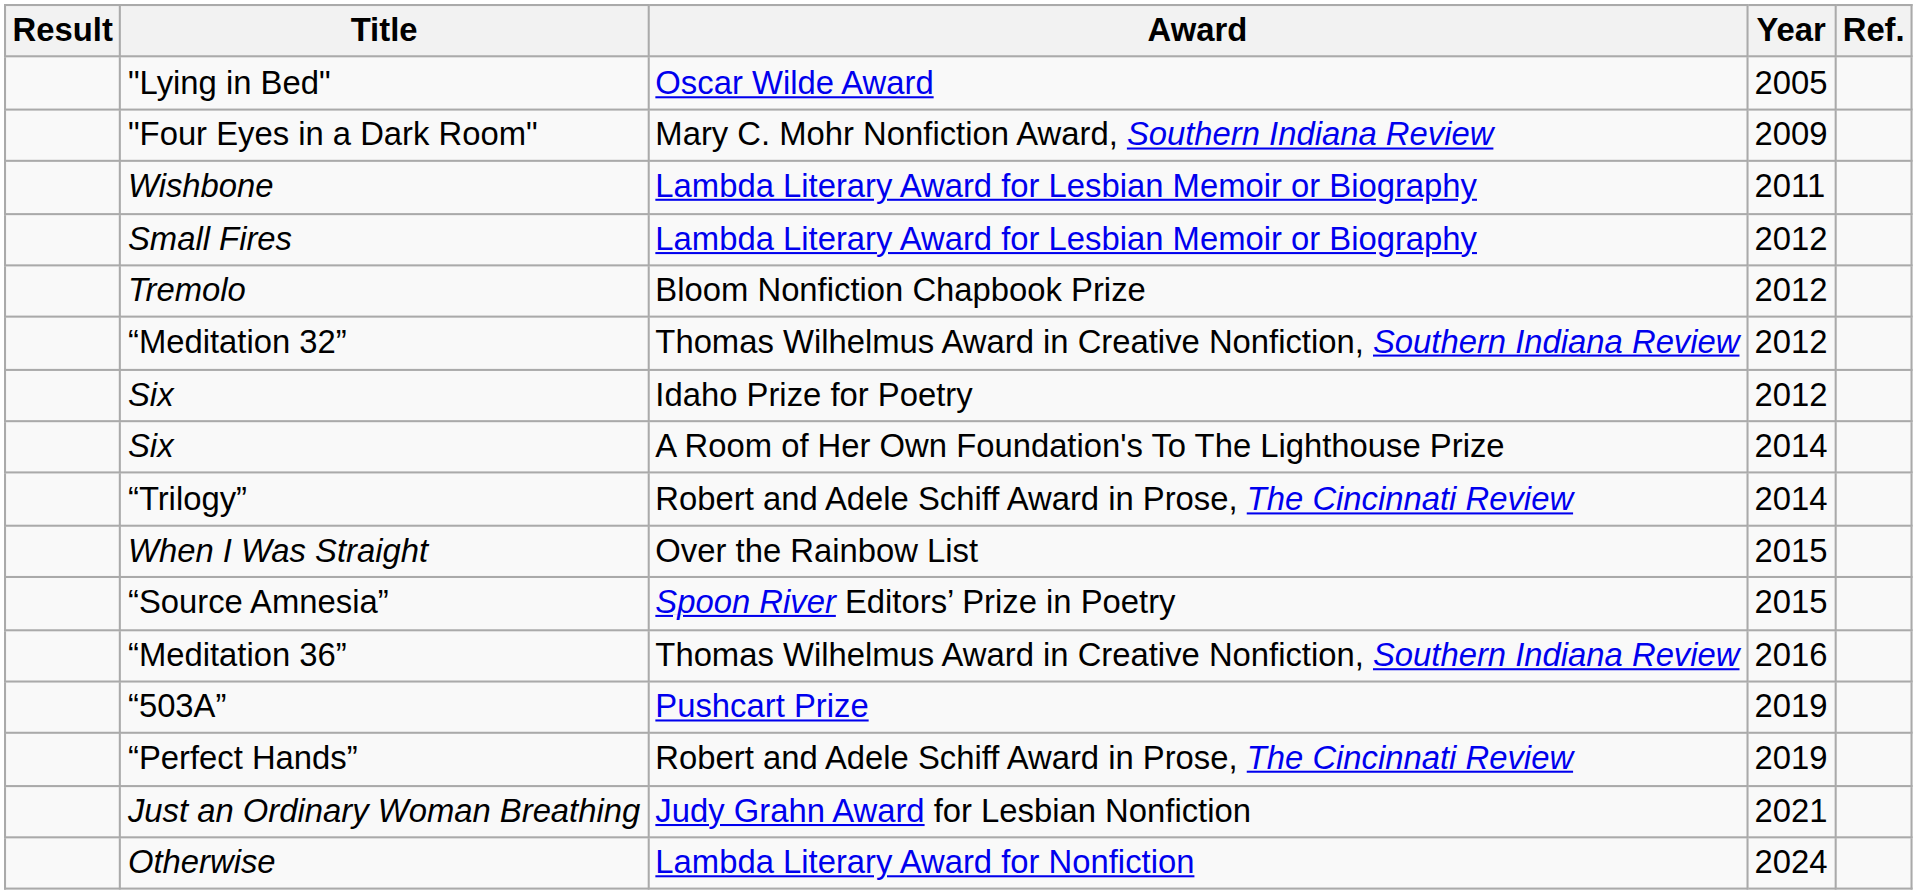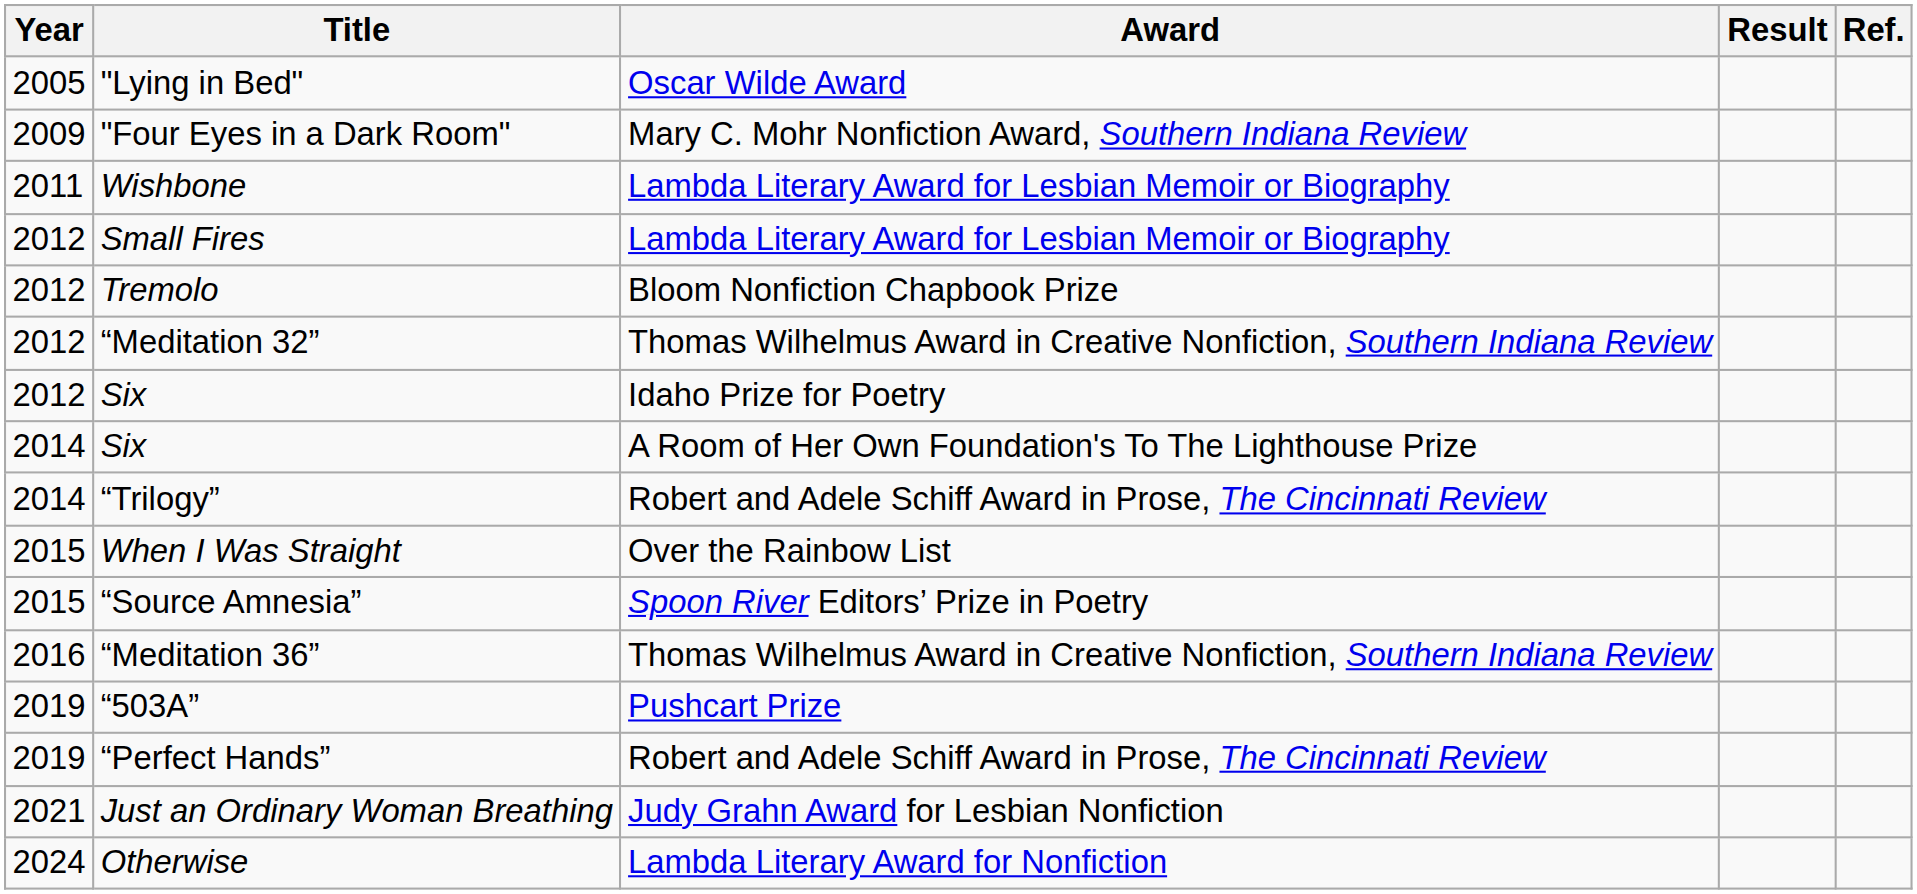 <table class="wikitable sortable">
 <tr>
-<th>Result</th>
+<th>Year</th>
 <th>Title</th>
 <th>Award</th>
-<th>Year</th>
+<th>Result</th>
 <th>Ref.</th>
 </tr>
 <tr>
-<td></td>
+<td>2005</td>
 <td>"Lying in Bed"</td>
 <td><a href='#'>Oscar Wilde Award</a></td>
-<td>2005</td>
+<td></td>
 <td></td>
 </tr>
 <tr>
-<td></td>
+<td>2009</td>
 <td>"Four Eyes in a Dark Room"</td>
 <td>Mary C. Mohr Nonfiction Award, <em><a href='#'>Southern Indiana Review</a></em></td>
-<td>2009</td>
+<td></td>
 <td></td>
 </tr>
 <tr>
-<td></td>
+<td>2011</td>
 <td><em>Wishbone</em></td>
 <td><a href='#'>Lambda Literary Award for Lesbian Memoir or Biography</a></td>
-<td>2011</td>
+<td></td>
 <td></td>
 </tr>
 <tr>
-<td></td>
+<td>2012</td>
 <td><em>Small Fires</em></td>
 <td><a href='#'>Lambda Literary Award for Lesbian Memoir or Biography</a></td>
-<td>2012</td>
+<td></td>
 <td></td>
 </tr>
 <tr>
-<td></td>
+<td>2012</td>
 <td><em>Tremolo</em></td>
 <td>Bloom Nonfiction Chapbook Prize</td>
-<td>2012</td>
+<td></td>
 <td></td>
 </tr>
 <tr>
-<td></td>
+<td>2012</td>
 <td>“Meditation 32”</td>
 <td>Thomas Wilhelmus Award in Creative Nonfiction, <em><a href='#'>Southern Indiana Review</a></em></td>
-<td>2012</td>
+<td></td>
 <td></td>
 </tr>
 <tr>
-<td></td>
+<td>2012</td>
 <td><em>Six</em></td>
 <td>Idaho Prize for Poetry</td>
-<td>2012</td>
+<td></td>
 <td></td>
 </tr>
 <tr>
-<td></td>
+<td>2014</td>
 <td><em>Six</em></td>
 <td>A Room of Her Own Foundation's To The Lighthouse Prize</td>
-<td>2014</td>
+<td></td>
 <td></td>
 </tr>
 <tr>
-<td></td>
+<td>2014</td>
 <td>“Trilogy”</td>
 <td>Robert and Adele Schiff Award in Prose, <em><a href='#'>The Cincinnati Review</a></em></td>
-<td>2014</td>
+<td></td>
 <td></td>
 </tr>
 <tr>
-<td></td>
+<td>2015</td>
 <td><em>When I Was Straight</em></td>
 <td>Over the Rainbow List</td>
-<td>2015</td>
+<td></td>
 <td></td>
 </tr>
 <tr>
-<td></td>
+<td>2015</td>
 <td>“Source Amnesia”</td>
 <td><em><a href='#'>Spoon River</a></em> Editors’ Prize in Poetry</td>
-<td>2015</td>
+<td></td>
 <td></td>
 </tr>
 <tr>
-<td></td>
+<td>2016</td>
 <td>“Meditation 36”</td>
 <td>Thomas Wilhelmus Award in Creative Nonfiction, <em><a href='#'>Southern Indiana Review</a></em></td>
-<td>2016</td>
+<td></td>
 <td></td>
 </tr>
 <tr>
-<td></td>
+<td>2019</td>
 <td>“503A”</td>
 <td><a href='#'>Pushcart Prize</a></td>
-<td>2019</td>
+<td></td>
 <td></td>
 </tr>
 <tr>
-<td></td>
+<td>2019</td>
 <td>“Perfect Hands”</td>
 <td>Robert and Adele Schiff Award in Prose, <em><a href='#'>The Cincinnati Review</a></em></td>
-<td>2019</td>
+<td></td>
 <td></td>
 </tr>
 <tr>
-<td></td>
+<td>2021</td>
 <td><em>Just an Ordinary Woman Breathing</em></td>
 <td><a href='#'>Judy Grahn Award</a> for Lesbian Nonfiction</td>
-<td>2021</td>
+<td></td>
 <td></td>
 </tr>
 <tr>
-<td></td>
+<td>2024</td>
 <td><em>Otherwise</em></td>
 <td><a href='#'>Lambda Literary Award for Nonfiction</a></td>
-<td>2024</td>
+<td></td>
 <td></td>
 </tr>
 </table>
